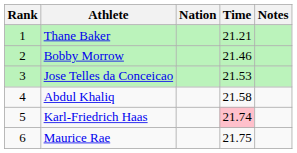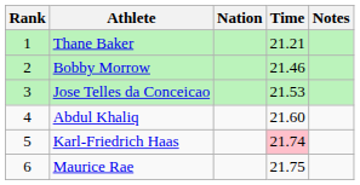 <table class="wikitable sortable" style="text-align:center">
 <tr>
 <th>Rank</th>
 <th>Athlete</th>
 <th>Nation</th>
 <th>Time</th>
 <th>Notes</th>
 </tr>
 <tr bgcolor=bbf3bb>
 <td>1</td>
 <td align=left><a href='#'>Thane Baker</a></td>
 <td align=left></td>
 <td>21.21</td>
 <td></td>
 </tr>
 <tr bgcolor=bbf3bb>
 <td>2</td>
 <td align=left><a href='#'>Bobby Morrow</a></td>
 <td align=left></td>
 <td>21.46</td>
 <td></td>
 </tr>
 <tr bgcolor=bbf3bb>
 <td>3</td>
 <td align=left><a href='#'>Jose Telles da Conceicao</a></td>
 <td align=left></td>
 <td>21.53</td>
 <td></td>
 </tr>
 <tr>
 <td>4</td>
 <td align=left><a href='#'>Abdul Khaliq</a></td>
 <td align=left></td>
-<td>21.58</td>
+<td>21.60</td>
 <td></td>
 </tr>
 <tr>
 <td>5</td>
 <td align=left><a href='#'>Karl-Friedrich Haas</a></td>
 <td align=left></td>
 <td style="background: pink;">21.74</td>
 <td></td>
 </tr>
 <tr>
 <td>6</td>
 <td align=left><a href='#'>Maurice Rae</a></td>
 <td align=left></td>
 <td>21.75</td>
 <td></td>
 </tr>
 </table>
